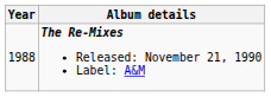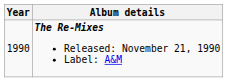 <table class="wikitable plainrowheaders" style="text-align:center;">
 <tr>
 <th>Year</th>
 <th>Album details</th>
 </tr>
 <tr>
-<td>1988</td>
+<td>1990</td>
 <td align="left"><strong><em>The Re-Mixes</em></strong><br><ul><li>Released: November 21, 1990</li><li>Label: <a href='#'>A&M</a></li></ul></td>
 </tr>
 </table>
